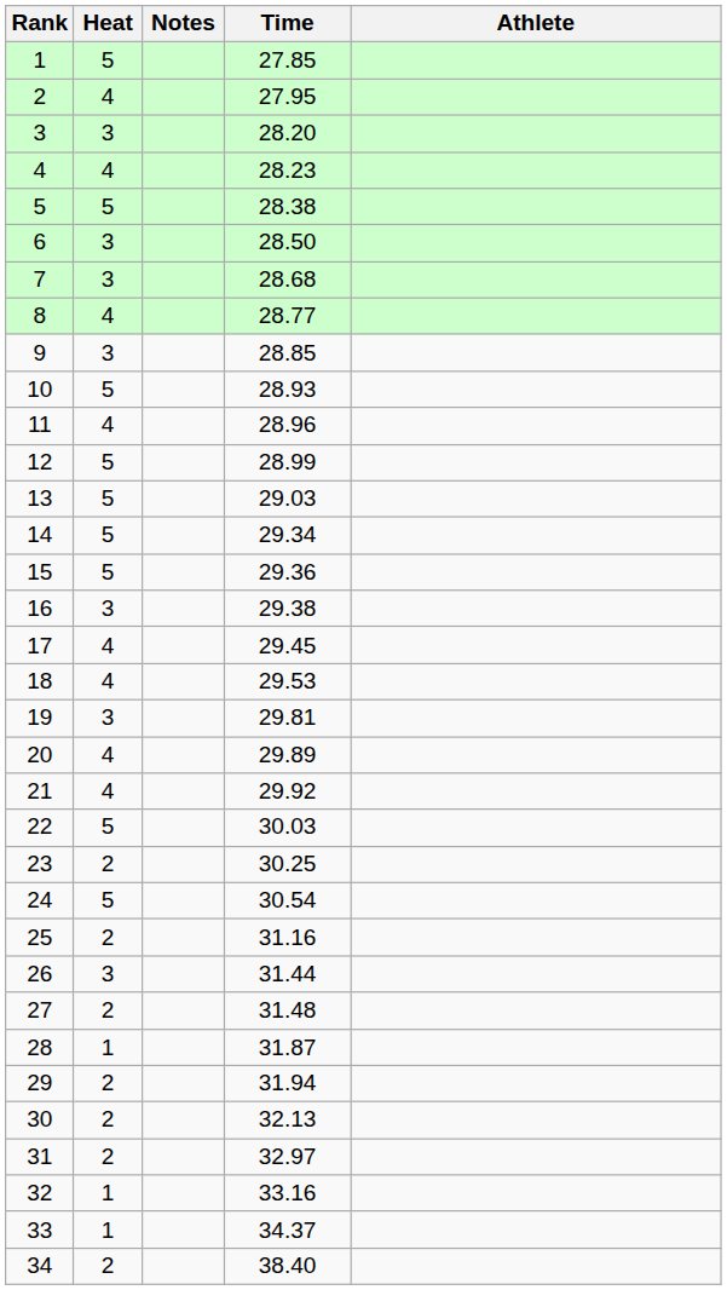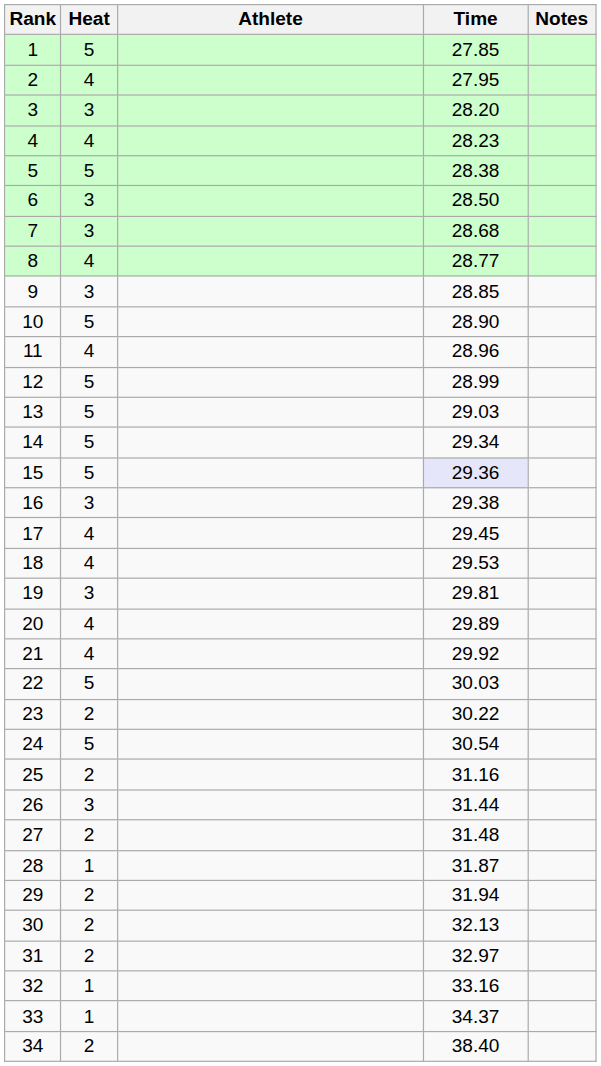 <table class="wikitable" style="text-align:center">
 <tr>
 <th width=40>Rank</th>
 <th width=40>Heat</th>
+<th width=250>Athlete</th>
+<th width=80>Time</th>
 <th width=50>Notes</th>
-<th width=80>Time</th>
-<th width=250>Athlete</th>
 </tr>
 <tr bgcolor=ccffcc>
 <td>1</td>
 <td>5</td>
+<td align=left></td>
+<td>27.85</td>
 <td></td>
-<td>27.85</td>
-<td align=left></td>
 </tr>
 <tr bgcolor=ccffcc>
 <td>2</td>
 <td>4</td>
+<td align=left></td>
+<td>27.95</td>
 <td></td>
-<td>27.95</td>
-<td align=left></td>
 </tr>
 <tr bgcolor=ccffcc>
 <td>3</td>
 <td>3</td>
+<td align=left></td>
+<td>28.20</td>
 <td></td>
-<td>28.20</td>
-<td align=left></td>
 </tr>
 <tr bgcolor=ccffcc>
 <td>4</td>
 <td>4</td>
+<td align=left></td>
+<td>28.23</td>
 <td></td>
-<td>28.23</td>
-<td align=left></td>
 </tr>
 <tr bgcolor=ccffcc>
 <td>5</td>
 <td>5</td>
+<td align=left></td>
+<td>28.38</td>
 <td></td>
-<td>28.38</td>
-<td align=left></td>
 </tr>
 <tr bgcolor=ccffcc>
 <td>6</td>
 <td>3</td>
+<td align=left></td>
+<td>28.50</td>
 <td></td>
-<td>28.50</td>
-<td align=left></td>
 </tr>
 <tr bgcolor=ccffcc>
 <td>7</td>
 <td>3</td>
+<td align=left></td>
+<td>28.68</td>
 <td></td>
-<td>28.68</td>
-<td align=left></td>
 </tr>
 <tr bgcolor=ccffcc>
 <td>8</td>
 <td>4</td>
+<td align=left></td>
+<td>28.77</td>
 <td></td>
-<td>28.77</td>
-<td align=left></td>
 </tr>
 <tr>
 <td>9</td>
 <td>3</td>
+<td align=left></td>
+<td>28.85</td>
 <td></td>
-<td>28.85</td>
-<td align=left></td>
 </tr>
 <tr>
 <td>10</td>
 <td>5</td>
+<td align=left></td>
+<td>28.90</td>
 <td></td>
-<td>28.93</td>
-<td align=left></td>
 </tr>
 <tr>
 <td>11</td>
 <td>4</td>
+<td align=left></td>
+<td>28.96</td>
 <td></td>
-<td>28.96</td>
-<td align=left></td>
 </tr>
 <tr>
 <td>12</td>
 <td>5</td>
+<td align=left></td>
+<td>28.99</td>
 <td></td>
-<td>28.99</td>
-<td align=left></td>
 </tr>
 <tr>
 <td>13</td>
 <td>5</td>
+<td align=left></td>
+<td>29.03</td>
 <td></td>
-<td>29.03</td>
-<td align=left></td>
 </tr>
 <tr>
 <td>14</td>
 <td>5</td>
+<td align=left></td>
+<td>29.34</td>
 <td></td>
-<td>29.34</td>
-<td align=left></td>
 </tr>
 <tr>
 <td>15</td>
 <td>5</td>
+<td align=left></td>
+<td style="background: lavender;">29.36</td>
 <td></td>
-<td>29.36</td>
-<td align=left></td>
 </tr>
 <tr>
 <td>16</td>
 <td>3</td>
+<td align=left></td>
+<td>29.38</td>
 <td></td>
-<td>29.38</td>
-<td align=left></td>
 </tr>
 <tr>
 <td>17</td>
 <td>4</td>
+<td align=left></td>
+<td>29.45</td>
 <td></td>
-<td>29.45</td>
-<td align=left></td>
 </tr>
 <tr>
 <td>18</td>
 <td>4</td>
+<td align=left></td>
+<td>29.53</td>
 <td></td>
-<td>29.53</td>
-<td align=left></td>
 </tr>
 <tr>
 <td>19</td>
 <td>3</td>
+<td align=left></td>
+<td>29.81</td>
 <td></td>
-<td>29.81</td>
-<td align=left></td>
 </tr>
 <tr>
 <td>20</td>
 <td>4</td>
+<td align=left></td>
+<td>29.89</td>
 <td></td>
-<td>29.89</td>
-<td align=left></td>
 </tr>
 <tr>
 <td>21</td>
 <td>4</td>
+<td align=left></td>
+<td>29.92</td>
 <td></td>
-<td>29.92</td>
-<td align=left></td>
 </tr>
 <tr>
 <td>22</td>
 <td>5</td>
+<td align=left></td>
+<td>30.03</td>
 <td></td>
-<td>30.03</td>
-<td align=left></td>
 </tr>
 <tr>
 <td>23</td>
 <td>2</td>
+<td align=left></td>
+<td>30.22</td>
 <td></td>
-<td>30.25</td>
-<td align=left></td>
 </tr>
 <tr>
 <td>24</td>
 <td>5</td>
+<td align=left></td>
+<td>30.54</td>
 <td></td>
-<td>30.54</td>
-<td align=left></td>
 </tr>
 <tr>
 <td>25</td>
 <td>2</td>
+<td align=left></td>
+<td>31.16</td>
 <td></td>
-<td>31.16</td>
-<td align=left></td>
 </tr>
 <tr>
 <td>26</td>
 <td>3</td>
+<td align=left></td>
+<td>31.44</td>
 <td></td>
-<td>31.44</td>
-<td align=left></td>
 </tr>
 <tr>
 <td>27</td>
 <td>2</td>
+<td align=left></td>
+<td>31.48</td>
 <td></td>
-<td>31.48</td>
-<td align=left></td>
 </tr>
 <tr>
 <td>28</td>
 <td>1</td>
+<td align=left></td>
+<td>31.87</td>
 <td></td>
-<td>31.87</td>
-<td align=left></td>
 </tr>
 <tr>
 <td>29</td>
 <td>2</td>
+<td align=left></td>
+<td>31.94</td>
 <td></td>
-<td>31.94</td>
-<td align=left></td>
 </tr>
 <tr>
 <td>30</td>
 <td>2</td>
+<td align=left></td>
+<td>32.13</td>
 <td></td>
-<td>32.13</td>
-<td align=left></td>
 </tr>
 <tr>
 <td>31</td>
 <td>2</td>
+<td align=left></td>
+<td>32.97</td>
 <td></td>
-<td>32.97</td>
-<td align=left></td>
 </tr>
 <tr>
 <td>32</td>
 <td>1</td>
+<td align=left></td>
+<td>33.16</td>
 <td></td>
-<td>33.16</td>
-<td align=left></td>
 </tr>
 <tr>
 <td>33</td>
 <td>1</td>
+<td align=left></td>
+<td>34.37</td>
 <td></td>
-<td>34.37</td>
-<td align=left></td>
 </tr>
 <tr>
 <td>34</td>
 <td>2</td>
+<td align=left></td>
+<td>38.40</td>
 <td></td>
-<td>38.40</td>
-<td align=left></td>
 </tr>
 </table>
